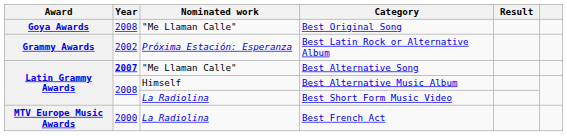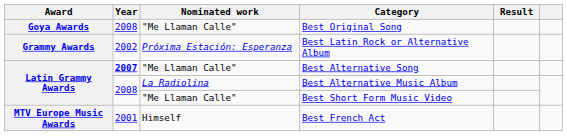 <table class="wikitable sortable plainrowheaders" style="width:89%;">
 <tr>
 <th scope="col" style="width:19%;">Award</th>
 <th scope="col" style="width:4%;">Year</th>
 <th scope="col" style="width:28%;">Nominated work</th>
 <th scope="col" style="width:34%;">Category</th>
 <th scope="col" style="width:8%;">Result</th>
 <th scope="col" style="width:4%;" class="unsortable"></th>
 </tr>
 <tr>
 <th scope="row"><a href='#'>Goya Awards</a></th>
 <td><a href='#'>2008</a></td>
 <td>"Me Llaman Calle"</td>
 <td><a href='#'>Best Original Song</a></td>
 <td></td>
 <td align="center"></td>
 </tr>
 <tr>
 <th scope="row"><a href='#'>Grammy Awards</a></th>
 <td><a href='#'>2002</a></td>
 <td><em><a href='#'>Próxima Estación: Esperanza</a></em></td>
 <td><a href='#'>Best Latin Rock or Alternative Album</a></td>
 <td></td>
 <td align="center"></td>
 </tr>
 <tr>
 <th scope="row" rowspan="3"><a href='#'>Latin Grammy Awards</a></th>
 <td><strong><a href='#'>2007</a></strong></td>
 <td>"Me Llaman Calle"</td>
 <td><a href='#'>Best Alternative Song</a></td>
 <td></td>
 <td align="center"></td>
 </tr>
 <tr>
 <td rowspan="2"><a href='#'>2008</a></td>
-<td>Himself</td>
+<td><em><a href='#'>La Radiolina</a></em></td>
 <td><a href='#'>Best Alternative Music Album</a></td>
 <td></td>
 <td align="center" rowspan="2"></td>
 </tr>
 <tr>
-<td><em><a href='#'>La Radiolina</a></em></td>
+<td>"Me Llaman Calle"</td>
 <td><a href='#'>Best Short Form Music Video</a></td>
 <td></td>
 </tr>
 <tr>
 <th scope="row"><a href='#'>MTV Europe Music Awards</a></th>
-<td><a href='#'>2000</a></td>
-<td><em><a href='#'>La Radiolina</a></em></td>
+<td><a href='#'>2001</a></td>
+<td>Himself</td>
 <td><a href='#'>Best French Act</a></td>
 <td></td>
 <td align="center"></td>
 </tr>
 </table>
